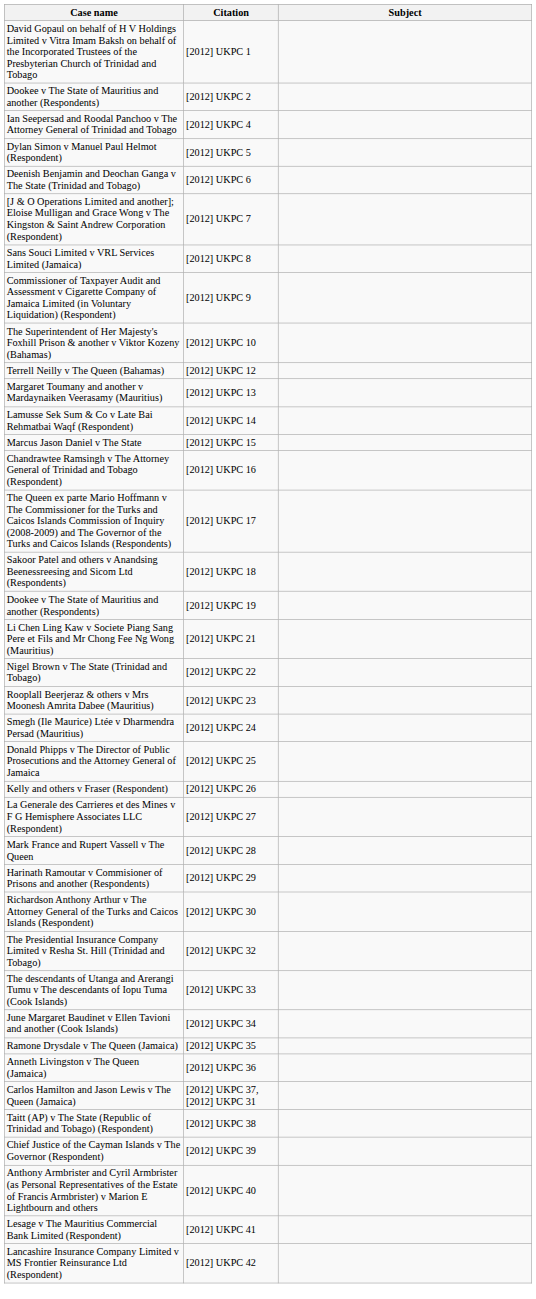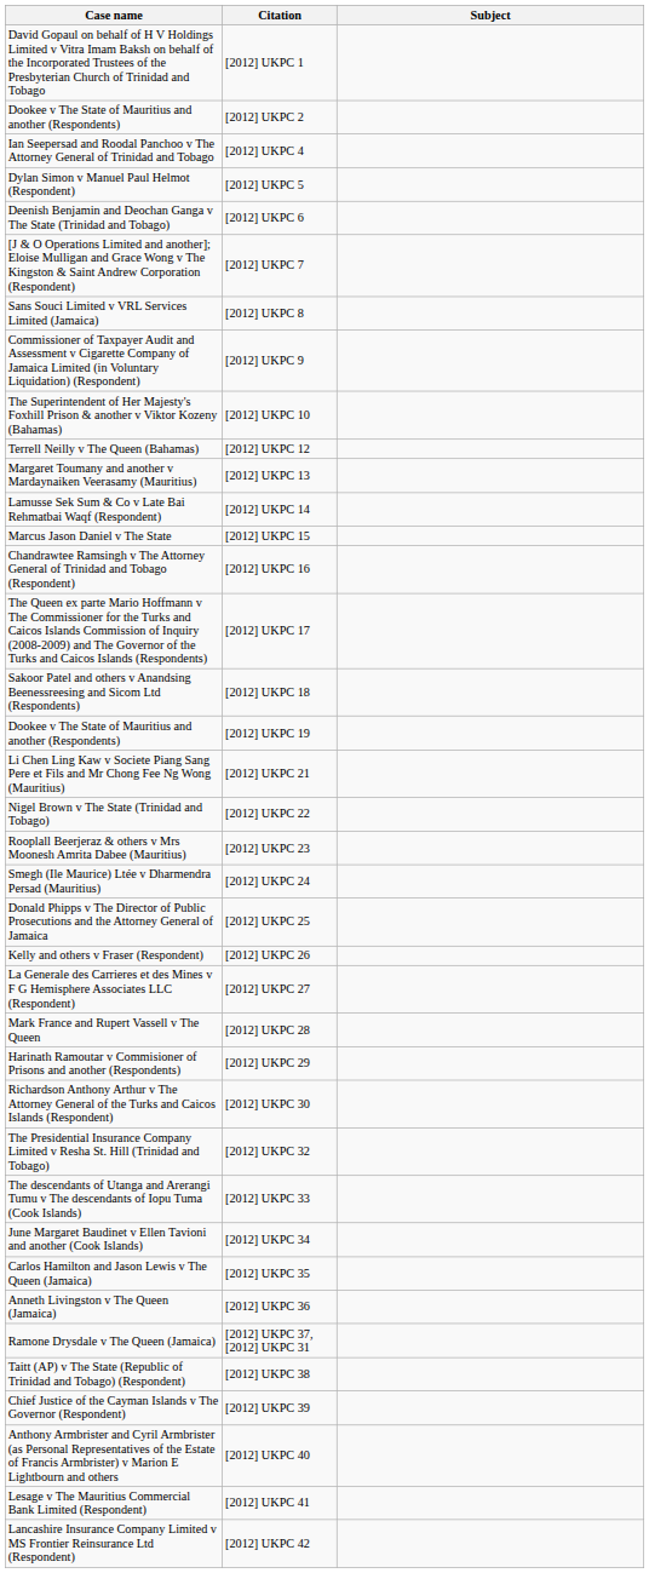 <table class="wikitable" width=825>
 <tr bgcolor="#CCCCCC">
 <th width=34%>Case name</th>
 <th width=18%>Citation</th>
 <th font=small>Subject</th>
 </tr>
 <tr>
 <td>David Gopaul on behalf of H V Holdings Limited v Vitra Imam Baksh on behalf of the Incorporated Trustees of the Presbyterian Church of Trinidad and Tobago</td>
 <td>[2012] UKPC 1</td>
 <td></td>
 </tr>
 <tr>
 <td>Dookee v The State of Mauritius and another (Respondents)</td>
 <td>[2012] UKPC 2</td>
 <td></td>
 </tr>
 <tr>
 <td>Ian Seepersad and Roodal Panchoo v The Attorney General of Trinidad and Tobago</td>
 <td>[2012] UKPC 4</td>
 <td></td>
 </tr>
 <tr>
 <td>Dylan Simon v Manuel Paul Helmot (Respondent)</td>
 <td>[2012] UKPC 5</td>
 <td></td>
 </tr>
 <tr>
 <td>Deenish Benjamin and Deochan Ganga v The State (Trinidad and Tobago)</td>
 <td>[2012] UKPC 6</td>
 <td></td>
 </tr>
 <tr>
 <td>[J & O Operations Limited and another]; Eloise Mulligan and Grace Wong v The Kingston & Saint Andrew Corporation (Respondent)</td>
 <td>[2012] UKPC 7</td>
 <td></td>
 </tr>
 <tr>
 <td>Sans Souci Limited v VRL Services Limited (Jamaica)</td>
 <td>[2012] UKPC 8</td>
 <td></td>
 </tr>
 <tr>
 <td>Commissioner of Taxpayer Audit and Assessment v Cigarette Company of Jamaica Limited (in Voluntary Liquidation) (Respondent)</td>
 <td>[2012] UKPC 9</td>
 <td></td>
 </tr>
 <tr>
 <td>The Superintendent of Her Majesty's Foxhill Prison & another v Viktor Kozeny (Bahamas)</td>
 <td>[2012] UKPC 10</td>
 <td></td>
 </tr>
 <tr>
 <td>Terrell Neilly v The Queen (Bahamas)</td>
 <td>[2012] UKPC 12</td>
 <td></td>
 </tr>
 <tr>
 <td>Margaret Toumany and another v Mardaynaiken Veerasamy (Mauritius)</td>
 <td>[2012] UKPC 13</td>
 <td></td>
 </tr>
 <tr>
 <td>Lamusse Sek Sum & Co v Late Bai Rehmatbai Waqf (Respondent)</td>
 <td>[2012] UKPC 14</td>
 <td></td>
 </tr>
 <tr>
 <td>Marcus Jason Daniel v The State</td>
 <td>[2012] UKPC 15</td>
 <td></td>
 </tr>
 <tr>
 <td>Chandrawtee Ramsingh v The Attorney General of Trinidad and Tobago (Respondent)</td>
 <td>[2012] UKPC 16</td>
 <td></td>
 </tr>
 <tr>
 <td>The Queen ex parte Mario Hoffmann v The Commissioner for the Turks and Caicos Islands Commission of Inquiry (2008-2009) and The Governor of the Turks and Caicos Islands (Respondents)</td>
 <td>[2012] UKPC 17</td>
 <td></td>
 </tr>
 <tr>
 <td>Sakoor Patel and others v Anandsing Beenessreesing and Sicom Ltd (Respondents)</td>
 <td>[2012] UKPC 18</td>
 <td></td>
 </tr>
 <tr>
 <td>Dookee v The State of Mauritius and another (Respondents)</td>
 <td>[2012] UKPC 19</td>
 <td></td>
 </tr>
 <tr>
 <td>Li Chen Ling Kaw v Societe Piang Sang Pere et Fils and Mr Chong Fee Ng Wong (Mauritius)</td>
 <td>[2012] UKPC 21</td>
 <td></td>
 </tr>
 <tr>
 <td>Nigel Brown v The State (Trinidad and Tobago)</td>
 <td>[2012] UKPC 22</td>
 <td></td>
 </tr>
 <tr>
 <td>Rooplall Beerjeraz & others v Mrs Moonesh Amrita Dabee (Mauritius)</td>
 <td>[2012] UKPC 23</td>
 <td></td>
 </tr>
 <tr>
 <td>Smegh (Ile Maurice) Ltée v Dharmendra Persad (Mauritius)</td>
 <td>[2012] UKPC 24</td>
 <td></td>
 </tr>
 <tr>
 <td>Donald Phipps v The Director of Public Prosecutions and the Attorney General of Jamaica</td>
 <td>[2012] UKPC 25</td>
 <td></td>
 </tr>
 <tr>
 <td>Kelly and others v Fraser (Respondent)</td>
 <td>[2012] UKPC 26</td>
 <td></td>
 </tr>
 <tr>
 <td>La Generale des Carrieres et des Mines v F G Hemisphere Associates LLC (Respondent)</td>
 <td>[2012] UKPC 27</td>
 <td></td>
 </tr>
 <tr>
 <td>Mark France and Rupert Vassell v The Queen</td>
 <td>[2012] UKPC 28</td>
 <td></td>
 </tr>
 <tr>
 <td>Harinath Ramoutar v Commisioner of Prisons and another (Respondents)</td>
 <td>[2012] UKPC 29</td>
 <td></td>
 </tr>
 <tr>
 <td>Richardson Anthony Arthur v The Attorney General of the Turks and Caicos Islands (Respondent)</td>
 <td>[2012] UKPC 30</td>
 <td></td>
 </tr>
 <tr>
 <td>The Presidential Insurance Company Limited v Resha St. Hill (Trinidad and Tobago)</td>
 <td>[2012] UKPC 32</td>
 <td></td>
 </tr>
 <tr>
 <td>The descendants of Utanga and Arerangi Tumu v The descendants of Iopu Tuma (Cook Islands)</td>
 <td>[2012] UKPC 33</td>
 <td></td>
 </tr>
 <tr>
 <td>June Margaret Baudinet v Ellen Tavioni and another (Cook Islands)</td>
 <td>[2012] UKPC 34</td>
 <td></td>
 </tr>
 <tr>
-<td>Ramone Drysdale v The Queen (Jamaica)</td>
+<td>Carlos Hamilton and Jason Lewis v The Queen (Jamaica)</td>
 <td>[2012] UKPC 35</td>
 <td></td>
 </tr>
 <tr>
 <td>Anneth Livingston v The Queen (Jamaica)</td>
 <td>[2012] UKPC 36</td>
 <td></td>
 </tr>
 <tr>
-<td>Carlos Hamilton and Jason Lewis v The Queen (Jamaica)</td>
+<td>Ramone Drysdale v The Queen (Jamaica)</td>
 <td>[2012] UKPC 37, [2012] UKPC 31</td>
 <td></td>
 </tr>
 <tr>
 <td>Taitt (AP) v The State (Republic of Trinidad and Tobago) (Respondent)</td>
 <td>[2012] UKPC 38</td>
 <td></td>
 </tr>
 <tr>
 <td>Chief Justice of the Cayman Islands v The Governor (Respondent)</td>
 <td>[2012] UKPC 39</td>
 <td></td>
 </tr>
 <tr>
 <td>Anthony Armbrister and Cyril Armbrister (as Personal Representatives of the Estate of Francis Armbrister) v Marion E Lightbourn and others</td>
 <td>[2012] UKPC 40</td>
 <td></td>
 </tr>
 <tr>
 <td>Lesage v The Mauritius Commercial Bank Limited (Respondent)</td>
 <td>[2012] UKPC 41</td>
 <td></td>
 </tr>
 <tr>
 <td>Lancashire Insurance Company Limited v MS Frontier Reinsurance Ltd (Respondent)</td>
 <td>[2012] UKPC 42</td>
 <td></td>
 </tr>
 </table>
